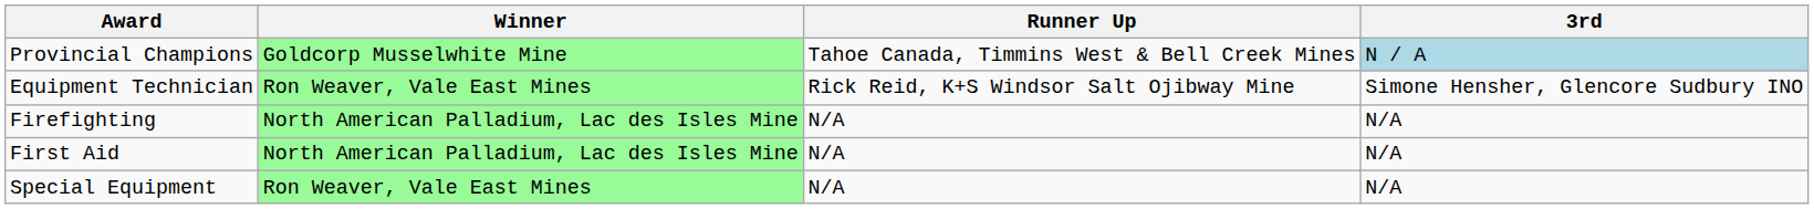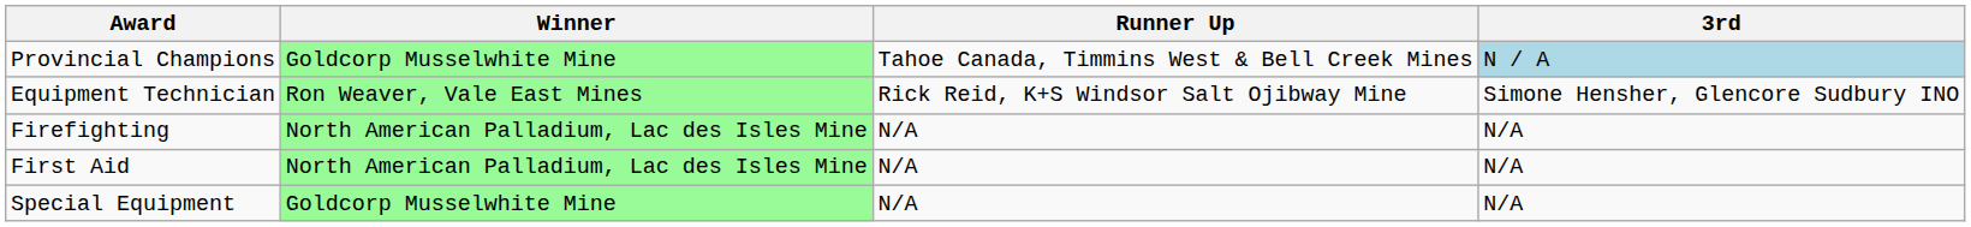 <table class="wikitable" border="1">
 <tr>
 <th>Award</th>
 <th>Winner</th>
 <th>Runner Up</th>
 <th>3rd</th>
 </tr>
 <tr>
 <td>Provincial Champions</td>
 <td style="background:#98FB98">Goldcorp Musselwhite Mine</td>
 <td>Tahoe Canada, Timmins West & Bell Creek Mines</td>
 <td style="background: lightblue;">N / A</td>
 </tr>
 <tr>
 <td>Equipment Technician</td>
 <td style="background:#98FB98">Ron Weaver, Vale East Mines</td>
 <td>Rick Reid, K+S Windsor Salt Ojibway Mine</td>
 <td>Simone Hensher, Glencore Sudbury INO</td>
 </tr>
 <tr>
 <td>Firefighting</td>
 <td style="background:#98FB98">North American Palladium, Lac des Isles Mine</td>
 <td>N/A</td>
 <td>N/A</td>
 </tr>
 <tr>
 <td>First Aid</td>
 <td style="background:#98FB98">North American Palladium, Lac des Isles Mine</td>
 <td>N/A</td>
 <td>N/A</td>
 </tr>
 <tr>
 <td>Special Equipment</td>
-<td style="background:#98FB98">Ron Weaver, Vale East Mines</td>
+<td style="background:#98FB98">Goldcorp Musselwhite Mine</td>
 <td>N/A</td>
 <td>N/A</td>
 </tr>
 </table>
